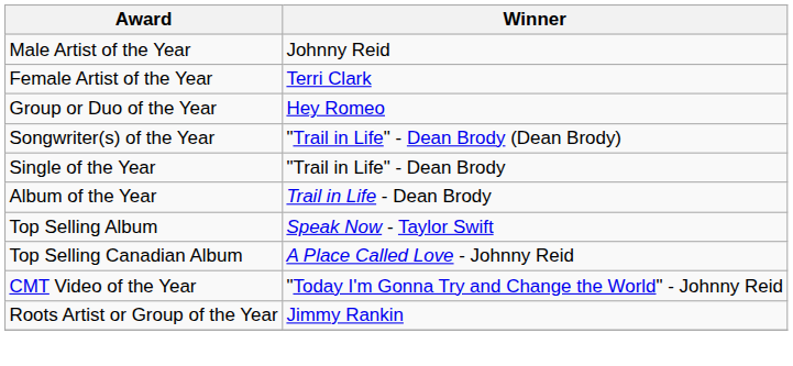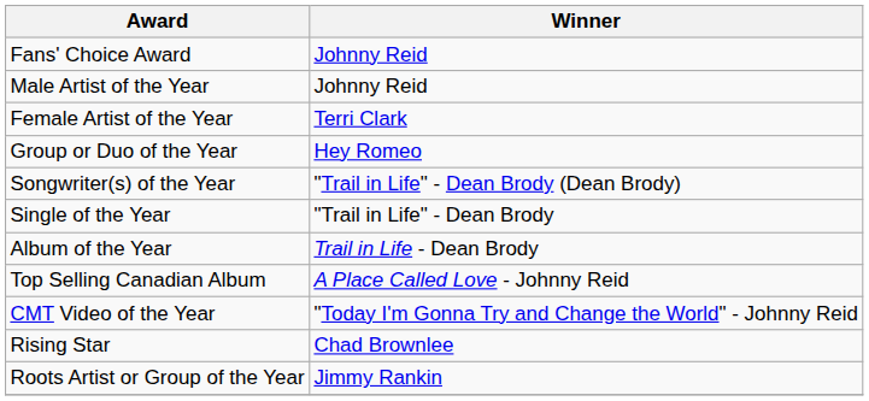 <table class="wikitable">
 <tr>
 <th>Award</th>
 <th>Winner</th>
+</tr>
+<tr>
+<td>Fans' Choice Award</td>
+<td><a href='#'>Johnny Reid</a></td>
 </tr>
 <tr>
 <td>Male Artist of the Year</td>
 <td>Johnny Reid</td>
 </tr>
 <tr>
 <td>Female Artist of the Year</td>
 <td><a href='#'>Terri Clark</a></td>
 </tr>
 <tr>
 <td>Group or Duo of the Year</td>
 <td><a href='#'>Hey Romeo</a></td>
 </tr>
 <tr>
 <td>Songwriter(s) of the Year</td>
 <td>"<a href='#'>Trail in Life</a>" - <a href='#'>Dean Brody</a> (Dean Brody)</td>
 </tr>
 <tr>
 <td>Single of the Year</td>
 <td>"Trail in Life" - Dean Brody</td>
 </tr>
 <tr>
 <td>Album of the Year</td>
 <td><em><a href='#'>Trail in Life</a></em> - Dean Brody</td>
 </tr>
 <tr>
-<td>Top Selling Album</td>
-<td><em><a href='#'>Speak Now</a></em> - <a href='#'>Taylor Swift</a></td>
-</tr>
-<tr>
 <td>Top Selling Canadian Album</td>
 <td><em><a href='#'>A Place Called Love</a></em> - Johnny Reid</td>
 </tr>
 <tr>
 <td><a href='#'>CMT</a> Video of the Year</td>
 <td>"<a href='#'>Today I'm Gonna Try and Change the World</a>" - Johnny Reid</td>
 </tr>
 <tr>
+<td>Rising Star</td>
+<td><a href='#'>Chad Brownlee</a></td>
+</tr>
+<tr>
 <td>Roots Artist or Group of the Year</td>
 <td><a href='#'>Jimmy Rankin</a></td>
 </tr>
 <tr>
 </tr>
 </table>
